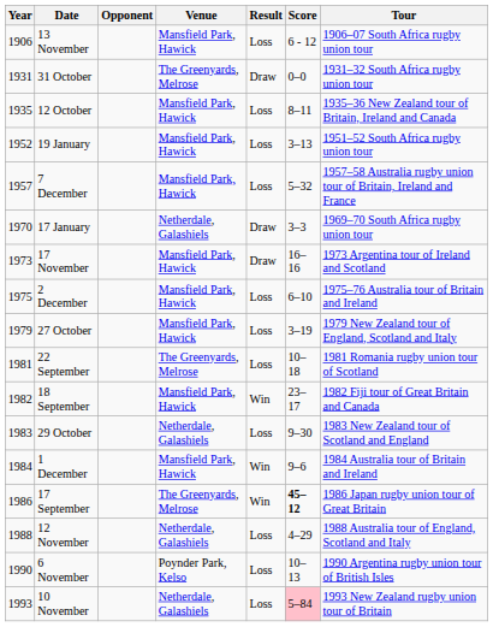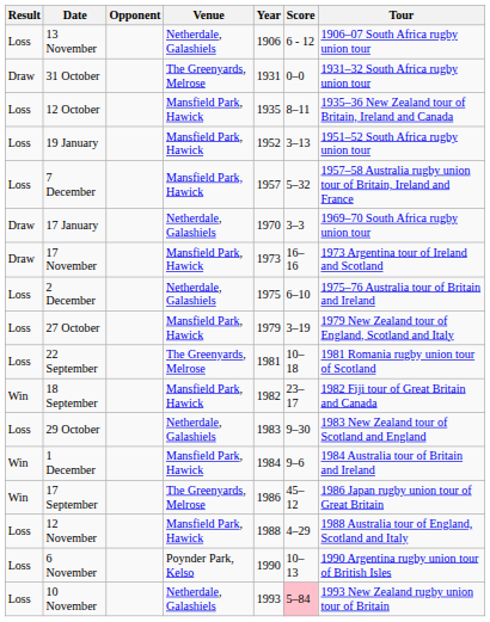 <table class="wikitable" style="font-size: 95%;">
 <tr>
-<th>Year</th>
+<th>Result</th>
 <th>Date</th>
 <th>Opponent</th>
 <th>Venue</th>
-<th>Result</th>
+<th>Year</th>
 <th>Score</th>
 <th>Tour</th>
 </tr>
 <tr>
-<td>1906</td>
+<td>Loss</td>
 <td>13 November</td>
 <td></td>
-<td><a href='#'>Mansfield Park</a>, <a href='#'>Hawick</a></td>
-<td>Loss</td>
+<td><a href='#'>Netherdale</a>, <a href='#'>Galashiels</a></td>
+<td>1906</td>
 <td>6 - 12</td>
 <td><a href='#'>1906–07 South Africa rugby union tour</a></td>
 </tr>
 <tr>
-<td>1931</td>
+<td>Draw</td>
 <td>31 October</td>
 <td></td>
 <td><a href='#'>The Greenyards</a>, <a href='#'>Melrose</a></td>
-<td>Draw</td>
+<td>1931</td>
 <td>0–0</td>
 <td><a href='#'>1931–32 South Africa rugby union tour</a></td>
 </tr>
 <tr>
-<td>1935</td>
+<td>Loss</td>
 <td>12 October</td>
 <td></td>
 <td><a href='#'>Mansfield Park</a>, <a href='#'>Hawick</a></td>
-<td>Loss</td>
+<td>1935</td>
 <td>8–11</td>
 <td><a href='#'>1935–36 New Zealand tour of Britain, Ireland and Canada</a></td>
 </tr>
 <tr>
-<td>1952</td>
+<td>Loss</td>
 <td>19 January</td>
 <td></td>
 <td><a href='#'>Mansfield Park</a>, <a href='#'>Hawick</a></td>
-<td>Loss</td>
+<td>1952</td>
 <td>3–13</td>
 <td><a href='#'>1951–52 South Africa rugby union tour</a></td>
 </tr>
 <tr>
-<td>1957</td>
+<td>Loss</td>
 <td>7 December</td>
 <td></td>
 <td><a href='#'>Mansfield Park, Hawick</a></td>
-<td>Loss</td>
+<td>1957</td>
 <td>5–32</td>
 <td><a href='#'>1957–58 Australia rugby union tour of Britain, Ireland and France</a> </td>
 </tr>
 <tr>
-<td>1970</td>
+<td>Draw</td>
 <td>17 January</td>
 <td></td>
 <td><a href='#'>Netherdale</a>, <a href='#'>Galashiels</a></td>
-<td>Draw</td>
+<td>1970</td>
 <td>3–3</td>
 <td><a href='#'>1969–70 South Africa rugby union tour</a></td>
 </tr>
 <tr>
-<td>1973</td>
+<td>Draw</td>
 <td>17 November</td>
 <td></td>
 <td><a href='#'>Mansfield Park</a>, <a href='#'>Hawick</a></td>
-<td>Draw</td>
+<td>1973</td>
 <td>16–16</td>
 <td><a href='#'>1973 Argentina tour of Ireland and Scotland</a></td>
 </tr>
 <tr>
-<td>1975</td>
+<td>Loss</td>
 <td>2 December</td>
 <td></td>
-<td><a href='#'>Mansfield Park</a>, <a href='#'>Hawick</a></td>
-<td>Loss</td>
+<td><a href='#'>Netherdale</a>, <a href='#'>Galashiels</a></td>
+<td>1975</td>
 <td>6–10</td>
 <td><a href='#'>1975–76 Australia tour of Britain and Ireland</a></td>
 </tr>
 <tr>
-<td>1979</td>
+<td>Loss</td>
 <td>27 October</td>
 <td></td>
 <td><a href='#'>Mansfield Park</a>, <a href='#'>Hawick</a></td>
-<td>Loss</td>
+<td>1979</td>
 <td>3–19</td>
 <td><a href='#'>1979 New Zealand tour of England, Scotland and Italy</a></td>
 </tr>
 <tr>
-<td>1981</td>
+<td>Loss</td>
 <td>22 September</td>
 <td></td>
 <td><a href='#'>The Greenyards</a>, <a href='#'>Melrose</a></td>
-<td>Loss</td>
+<td>1981</td>
 <td>10–18</td>
 <td><a href='#'>1981 Romania rugby union tour of Scotland</a></td>
 </tr>
 <tr>
-<td>1982</td>
+<td>Win</td>
 <td>18 September</td>
 <td></td>
 <td><a href='#'>Mansfield Park</a>, <a href='#'>Hawick</a></td>
-<td>Win</td>
+<td>1982</td>
 <td>23–17</td>
 <td><a href='#'>1982 Fiji tour of Great Britain and Canada</a></td>
 </tr>
 <tr>
-<td>1983</td>
+<td>Loss</td>
 <td>29 October</td>
 <td></td>
 <td><a href='#'>Netherdale</a>, <a href='#'>Galashiels</a></td>
-<td>Loss</td>
+<td>1983</td>
 <td>9–30</td>
 <td><a href='#'>1983 New Zealand tour of Scotland and England</a></td>
 </tr>
 <tr>
-<td>1984</td>
+<td>Win</td>
 <td>1 December</td>
 <td></td>
 <td><a href='#'>Mansfield Park</a>, <a href='#'>Hawick</a></td>
-<td>Win</td>
+<td>1984</td>
 <td>9–6</td>
 <td><a href='#'>1984 Australia tour of Britain and Ireland</a></td>
 </tr>
 <tr>
-<td>1986</td>
+<td>Win</td>
 <td>17 September</td>
 <td></td>
 <td><a href='#'>The Greenyards</a>, <a href='#'>Melrose</a></td>
-<td>Win</td>
-<td><strong>45–12</strong></td>
+<td>1986</td>
+<td>45–12</td>
 <td><a href='#'>1986 Japan rugby union tour of Great Britain</a></td>
 </tr>
 <tr>
-<td>1988</td>
+<td>Loss</td>
 <td>12 November</td>
 <td></td>
-<td><a href='#'>Netherdale</a>, <a href='#'>Galashiels</a></td>
-<td>Loss</td>
+<td><a href='#'>Mansfield Park</a>, <a href='#'>Hawick</a></td>
+<td>1988</td>
 <td>4–29</td>
 <td><a href='#'>1988 Australia tour of England, Scotland and Italy</a></td>
 </tr>
 <tr>
-<td>1990</td>
+<td>Loss</td>
 <td>6 November</td>
 <td></td>
 <td>Poynder Park, <a href='#'>Kelso</a></td>
-<td>Loss</td>
+<td>1990</td>
 <td>10–13</td>
 <td><a href='#'>1990 Argentina rugby union tour of British Isles</a></td>
 </tr>
 <tr>
-<td>1993</td>
+<td>Loss</td>
 <td>10 November</td>
 <td></td>
 <td><a href='#'>Netherdale</a>, <a href='#'>Galashiels</a></td>
-<td>Loss</td>
+<td>1993</td>
 <td style="background: pink;">5–84</td>
 <td><a href='#'>1993 New Zealand rugby union tour of Britain</a></td>
 </tr>
 </table>
